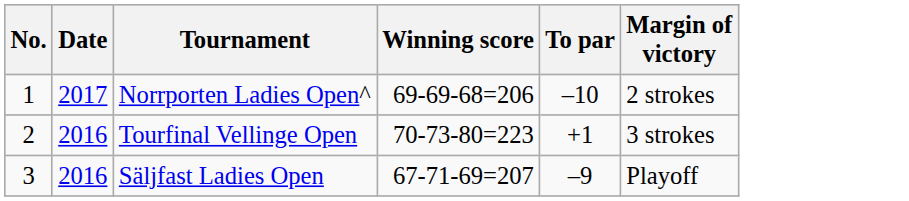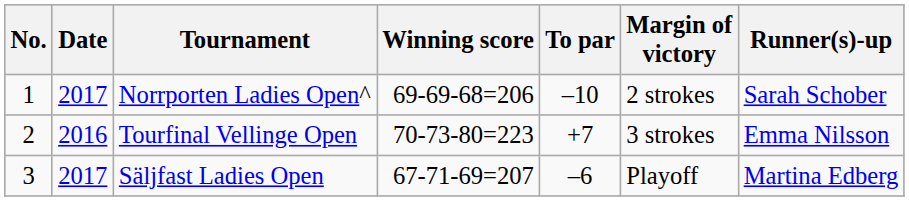 <table class="wikitable" style="font-size:95%;">
 <tr>
 <th>No.</th>
 <th>Date</th>
 <th>Tournament</th>
 <th>Winning score</th>
 <th>To par</th>
 <th>Margin of<br>victory</th>
+<th>Runner(s)-up</th>
 </tr>
 <tr>
 <td align=center>1</td>
 <td><a href='#'>2017</a></td>
 <td><a href='#'>Norrporten Ladies Open</a>^</td>
 <td align=right>69-69-68=206</td>
 <td align=center>–10</td>
 <td>2 strokes</td>
+<td> <a href='#'>Sarah Schober</a></td>
 </tr>
 <tr>
 <td align=center>2</td>
 <td><a href='#'>2016</a></td>
 <td><a href='#'>Tourfinal Vellinge Open</a></td>
 <td align=right>70-73-80=223</td>
-<td align=center>+1</td>
+<td align=center>+7</td>
 <td>3 strokes</td>
+<td> <a href='#'>Emma Nilsson</a></td>
 </tr>
 <tr>
 <td align=center>3</td>
-<td><a href='#'>2016</a></td>
+<td><a href='#'>2017</a></td>
 <td><a href='#'>Säljfast Ladies Open</a></td>
 <td align=right>67-71-69=207</td>
-<td align=center>–9</td>
+<td align=center>–6</td>
 <td>Playoff</td>
+<td> <a href='#'>Martina Edberg</a></td>
 </tr>
 </table>
